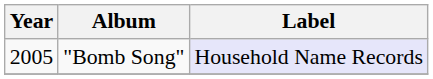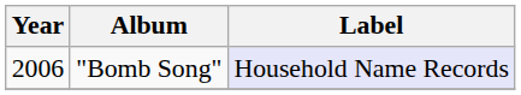 <table class="wikitable">
 <tr>
 <th>Year</th>
 <th>Album</th>
 <th>Label</th>
 </tr>
 <tr>
-<td>2005</td>
+<td>2006</td>
 <td>"Bomb Song"</td>
 <td style="background: lavender;">Household Name Records</td>
 </tr>
 <tr>
 </tr>
 </table>
